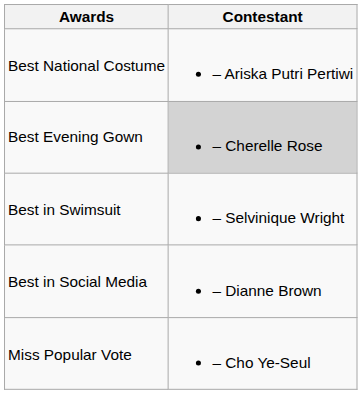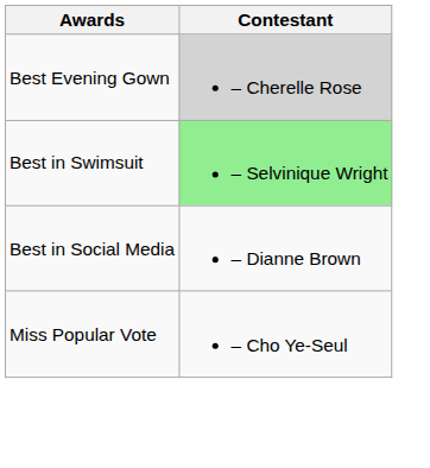 <table class="wikitable" style="font-size: 95%;">
 <tr>
 <th>Awards</th>
 <th>Contestant</th>
-</tr>
-<tr>
-<td>Best National Costume</td>
-<td><br><ul><li> – Ariska Putri Pertiwi</li></ul></td>
 </tr>
 <tr>
 <td>Best Evening Gown</td>
 <td style="background: lightgrey;"><br><ul><li> – Cherelle Rose</li></ul></td>
 </tr>
 <tr>
 <td>Best in Swimsuit</td>
-<td><br><ul><li> – Selvinique Wright</li></ul></td>
+<td style="background: lightgreen;"><br><ul><li> – Selvinique Wright</li></ul></td>
 </tr>
 <tr>
 <td>Best in Social Media</td>
 <td><br><ul><li> –  Dianne Brown</li></ul></td>
 </tr>
 <tr>
 <td>Miss Popular Vote</td>
 <td><br><ul><li> –  Cho Ye-Seul</li></ul></td>
 </tr>
 </table>
